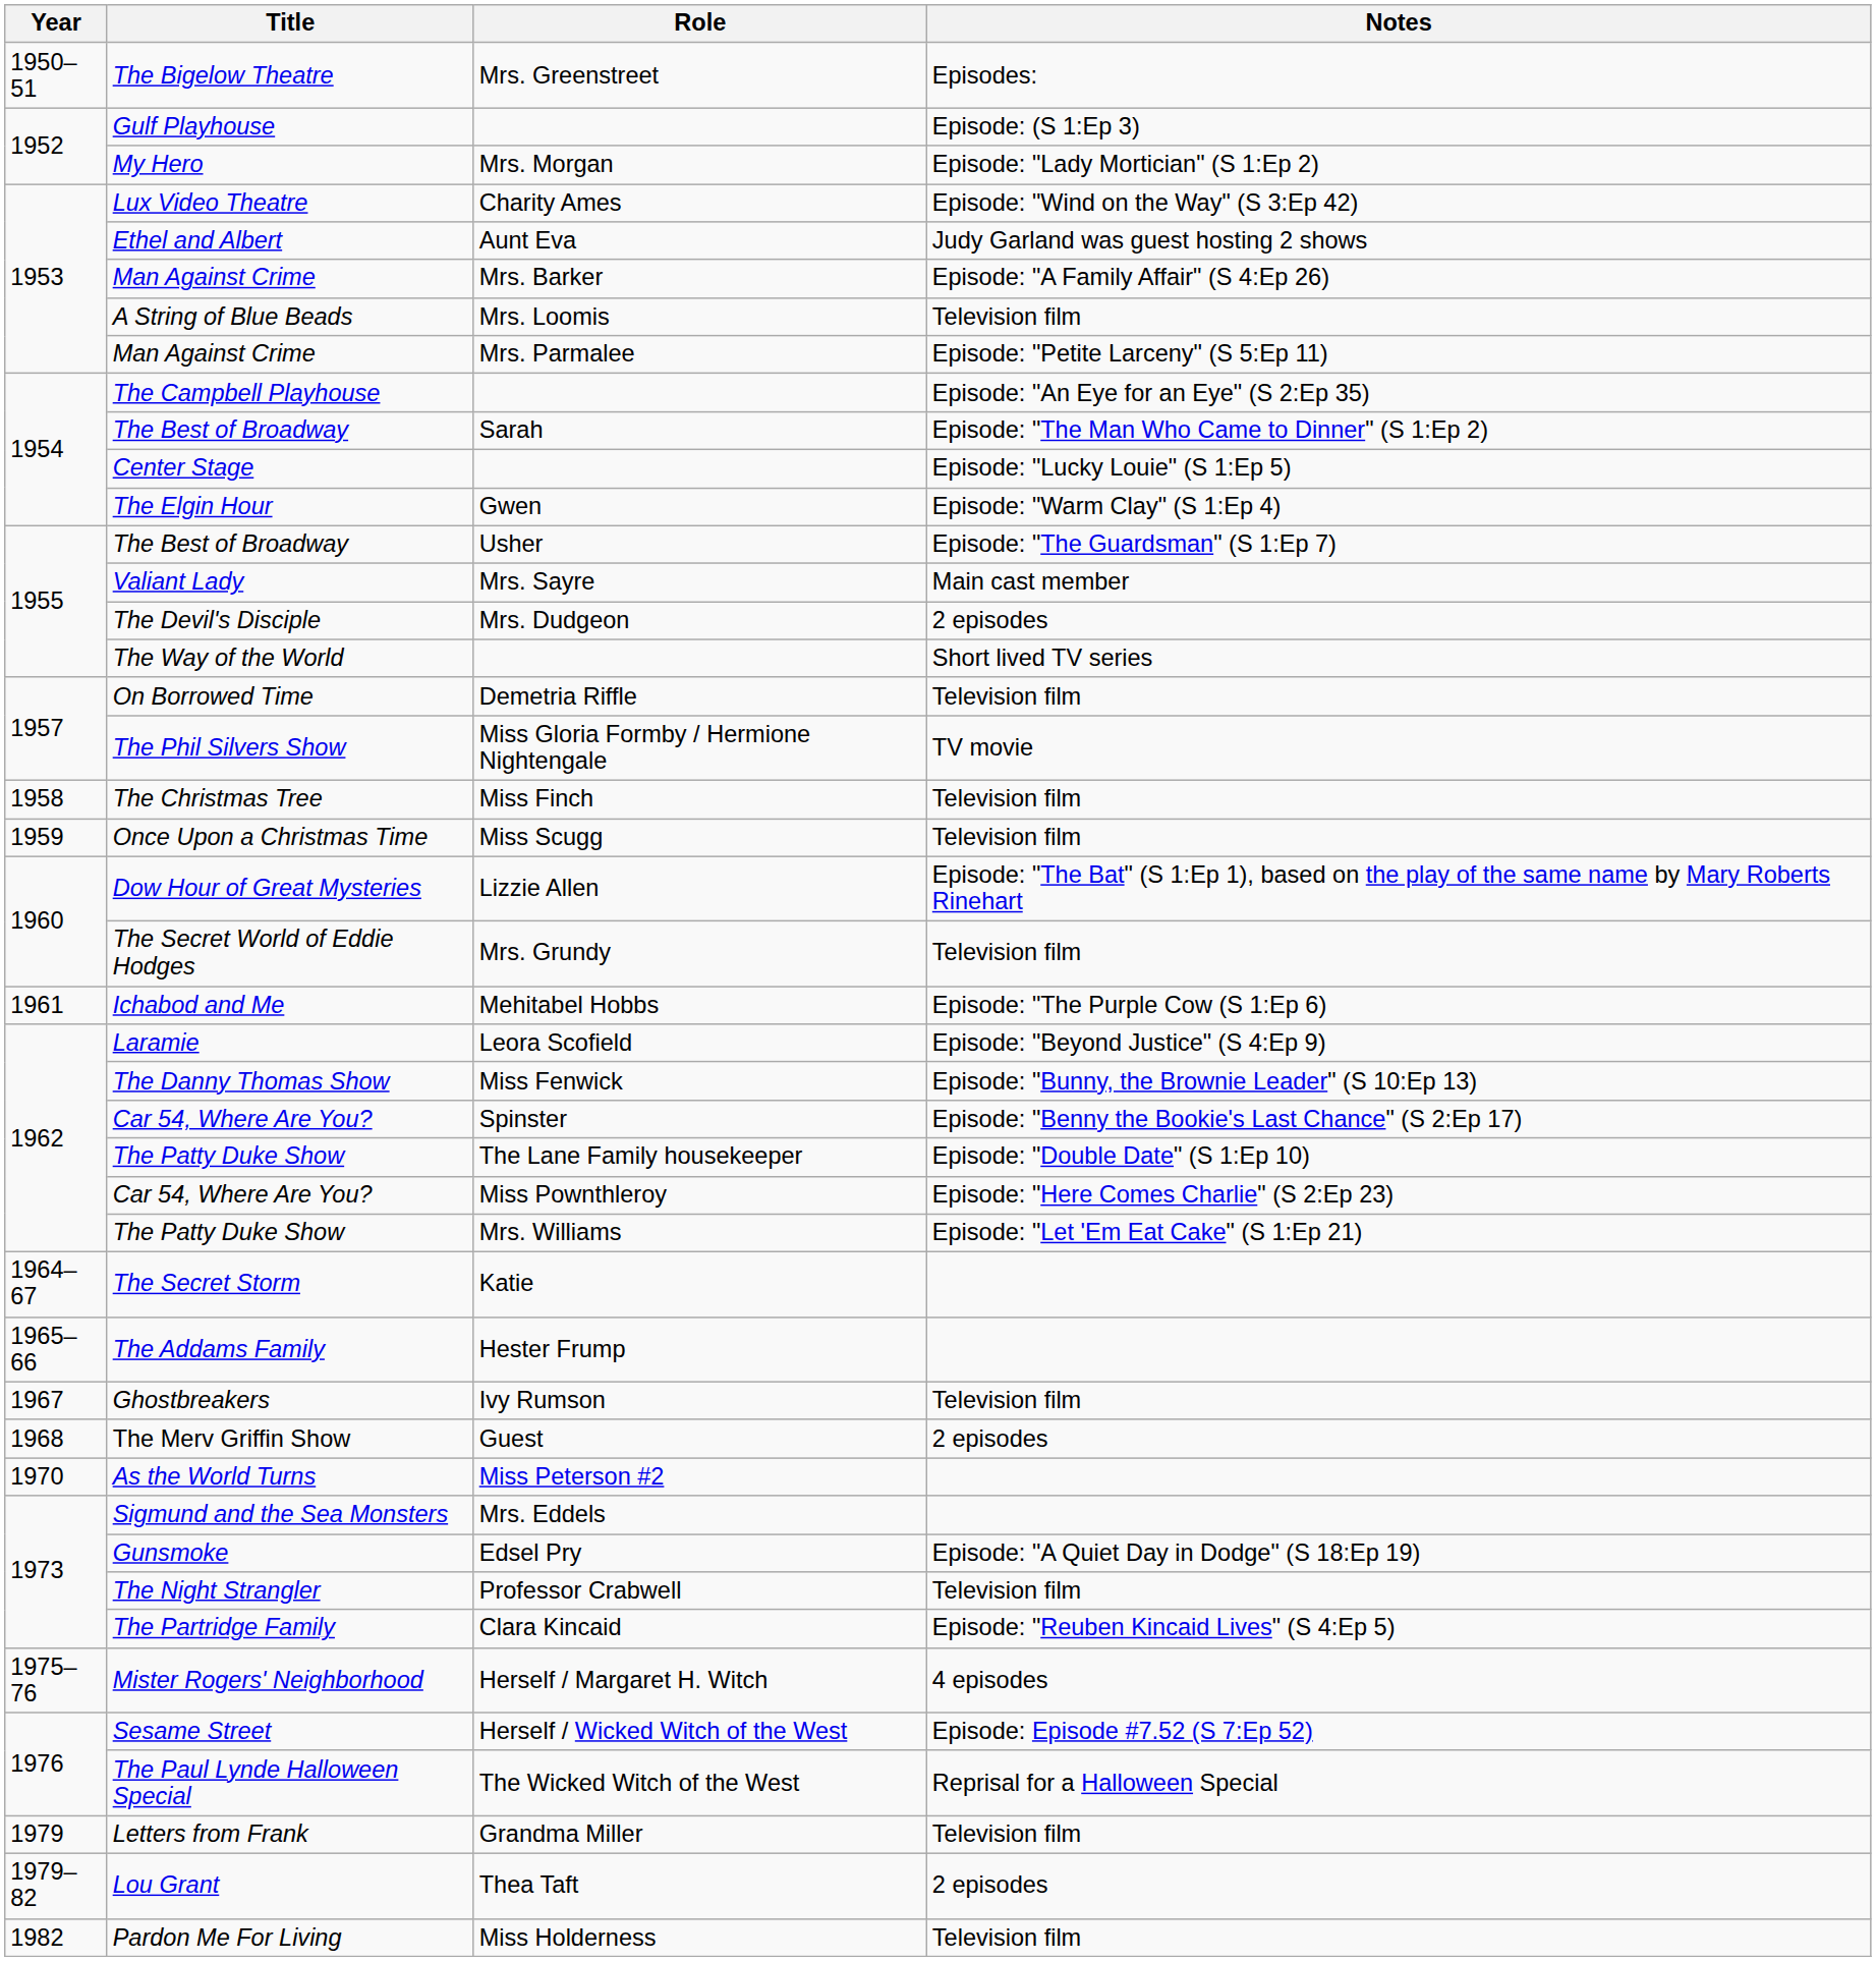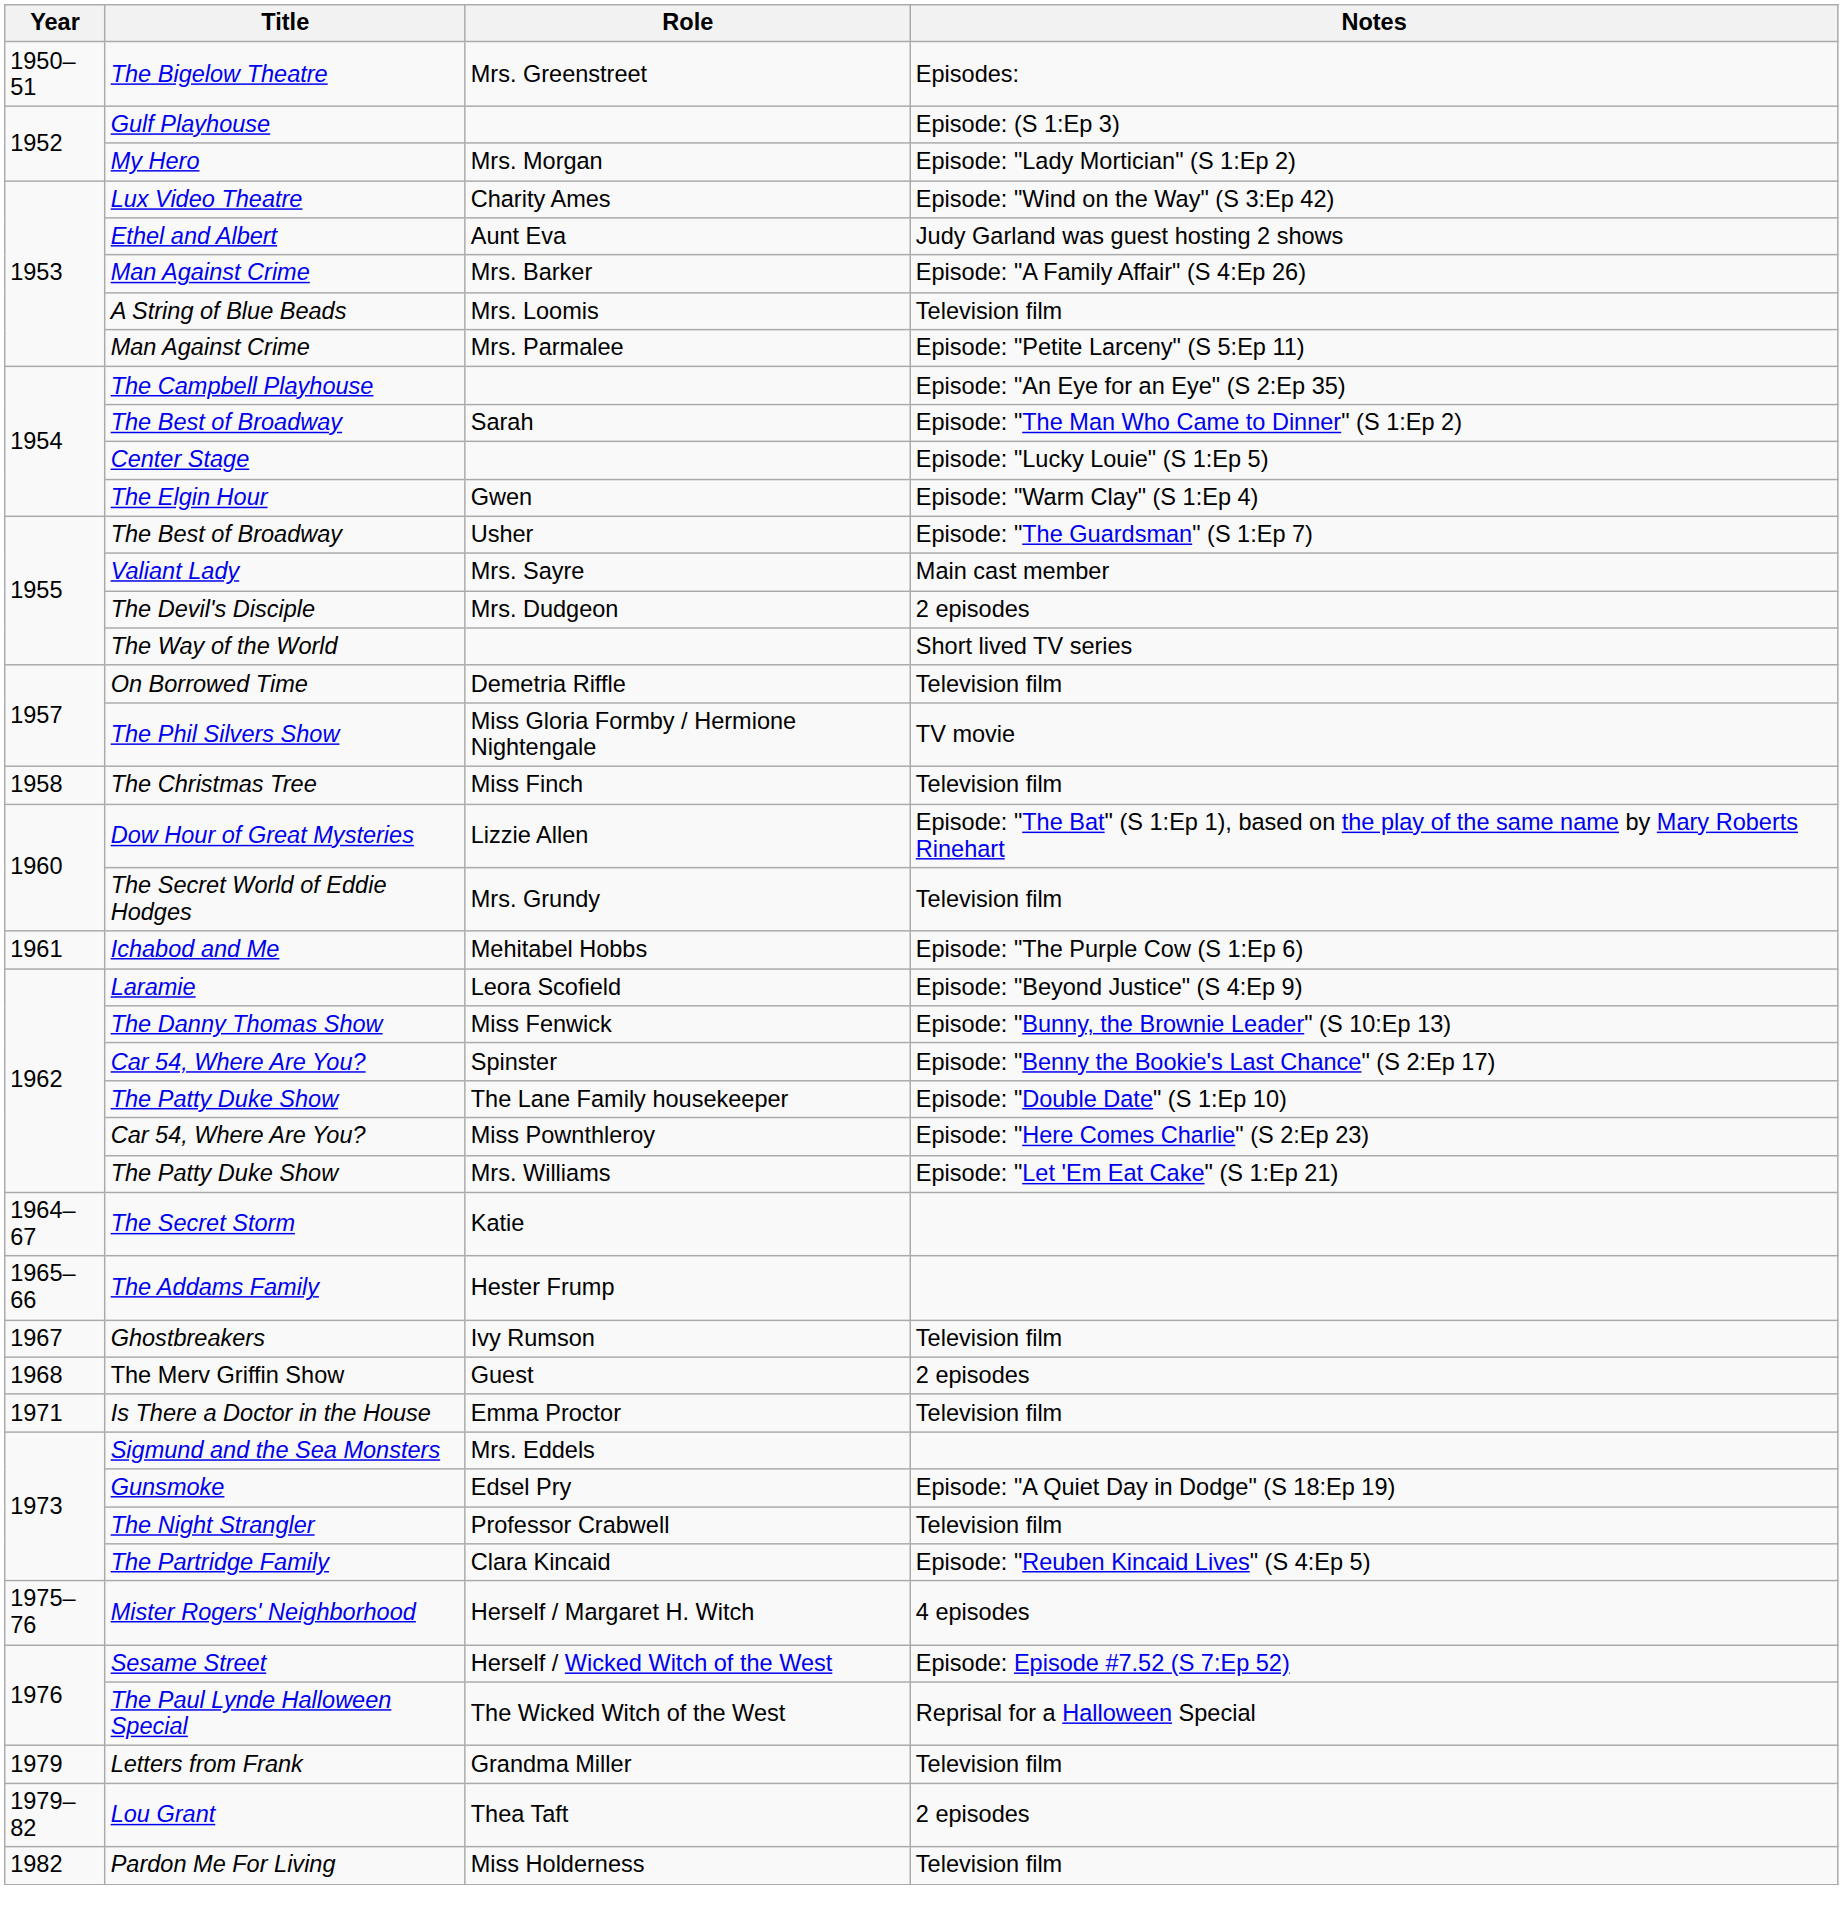 <table class="wikitable">
 <tr>
 <th>Year</th>
 <th>Title</th>
 <th>Role</th>
 <th>Notes</th>
 </tr>
 <tr>
 <td>1950–51</td>
 <td><em><a href='#'>The Bigelow Theatre</a></em></td>
 <td>Mrs. Greenstreet</td>
 <td>Episodes: </td>
 </tr>
 <tr>
 <td rowspan="2">1952</td>
 <td><em><a href='#'>Gulf Playhouse</a></em></td>
 <td></td>
 <td>Episode: (S 1:Ep 3)</td>
 </tr>
 <tr>
 <td><em><a href='#'>My Hero</a></em></td>
 <td>Mrs. Morgan</td>
 <td>Episode: "Lady Mortician" (S 1:Ep 2)</td>
 </tr>
 <tr>
 <td rowspan="5">1953</td>
 <td><em><a href='#'>Lux Video Theatre</a></em></td>
 <td>Charity Ames</td>
 <td>Episode: "Wind on the Way" (S 3:Ep 42)</td>
 </tr>
 <tr>
 <td><em><a href='#'>Ethel and Albert</a></em></td>
 <td>Aunt Eva</td>
 <td>Judy Garland was guest hosting 2 shows</td>
 </tr>
 <tr>
 <td><em><a href='#'>Man Against Crime</a></em></td>
 <td>Mrs. Barker</td>
 <td>Episode: "A Family Affair" (S 4:Ep 26)</td>
 </tr>
 <tr>
 <td><em>A String of Blue Beads</em></td>
 <td>Mrs. Loomis</td>
 <td>Television film</td>
 </tr>
 <tr>
 <td><em>Man Against Crime</em></td>
 <td>Mrs. Parmalee</td>
 <td>Episode: "Petite Larceny" (S 5:Ep 11)</td>
 </tr>
 <tr>
 <td rowspan="4">1954</td>
 <td><em><a href='#'>The Campbell Playhouse</a></em></td>
 <td></td>
 <td>Episode: "An Eye for an Eye" (S 2:Ep 35)</td>
 </tr>
 <tr>
 <td><em><a href='#'>The Best of Broadway</a></em></td>
 <td>Sarah</td>
 <td>Episode: "<a href='#'>The Man Who Came to Dinner</a>" (S 1:Ep 2)</td>
 </tr>
 <tr>
 <td><em><a href='#'>Center Stage</a></em></td>
 <td></td>
 <td>Episode: "Lucky Louie" (S 1:Ep 5)</td>
 </tr>
 <tr>
 <td><em><a href='#'>The Elgin Hour</a></em></td>
 <td>Gwen</td>
 <td>Episode: "Warm Clay" (S 1:Ep 4)</td>
 </tr>
 <tr>
 <td rowspan="4">1955</td>
 <td><em>The Best of Broadway</em></td>
 <td>Usher</td>
 <td>Episode: "<a href='#'>The Guardsman</a>" (S 1:Ep 7)</td>
 </tr>
 <tr>
 <td><em><a href='#'>Valiant Lady</a></em></td>
 <td>Mrs. Sayre</td>
 <td>Main cast member</td>
 </tr>
 <tr>
 <td><em>The Devil's Disciple</em></td>
 <td>Mrs. Dudgeon</td>
 <td>2 episodes</td>
 </tr>
 <tr>
 <td><em>The Way of the World</em></td>
 <td></td>
 <td>Short lived TV series</td>
 </tr>
 <tr>
 <td rowspan="2">1957</td>
 <td><em>On Borrowed Time</em></td>
 <td>Demetria Riffle</td>
 <td>Television film</td>
 </tr>
 <tr>
 <td><em><a href='#'>The Phil Silvers Show</a></em></td>
 <td>Miss Gloria Formby / Hermione Nightengale</td>
 <td>TV movie</td>
 </tr>
 <tr>
 <td>1958</td>
 <td><em>The Christmas Tree</em></td>
 <td>Miss Finch</td>
 <td>Television film</td>
 </tr>
 <tr>
-<td>1959</td>
-<td><em>Once Upon a Christmas Time</em></td>
-<td>Miss Scugg</td>
-<td>Television film</td>
-</tr>
-<tr>
 <td rowspan="2">1960</td>
 <td><em><a href='#'>Dow Hour of Great Mysteries</a></em></td>
 <td>Lizzie Allen</td>
 <td>Episode: "<a href='#'>The Bat</a>" (S 1:Ep 1), based on <a href='#'>the play of the same name</a> by <a href='#'>Mary Roberts Rinehart</a></td>
 </tr>
 <tr>
 <td><em>The Secret World of Eddie Hodges</em></td>
 <td>Mrs. Grundy</td>
 <td>Television film</td>
 </tr>
 <tr>
 <td>1961</td>
 <td><em><a href='#'>Ichabod and Me</a></em></td>
 <td>Mehitabel Hobbs</td>
 <td>Episode: "The Purple Cow (S 1:Ep 6)</td>
 </tr>
 <tr>
 <td rowspan="6">1962</td>
 <td><em><a href='#'>Laramie</a></em></td>
 <td>Leora Scofield</td>
 <td>Episode: "Beyond Justice" (S 4:Ep 9)</td>
 </tr>
 <tr>
 <td><em><a href='#'>The Danny Thomas Show</a></em></td>
 <td>Miss Fenwick</td>
 <td>Episode: "<a href='#'>Bunny, the Brownie Leader</a>" (S 10:Ep 13)</td>
 </tr>
 <tr>
 <td><em><a href='#'>Car 54, Where Are You?</a></em></td>
 <td>Spinster</td>
 <td>Episode: "<a href='#'>Benny the Bookie's Last Chance</a>" (S 2:Ep 17)</td>
 </tr>
 <tr>
 <td><em><a href='#'>The Patty Duke Show</a></em></td>
 <td>The Lane Family housekeeper</td>
 <td>Episode: "<a href='#'>Double Date</a>" (S 1:Ep 10)</td>
 </tr>
 <tr>
 <td><em>Car 54, Where Are You?</em></td>
 <td>Miss Pownthleroy</td>
 <td>Episode: "<a href='#'>Here Comes Charlie</a>" (S 2:Ep 23)</td>
 </tr>
 <tr>
 <td><em>The Patty Duke Show</em></td>
 <td>Mrs. Williams</td>
 <td>Episode: "<a href='#'>Let 'Em Eat Cake</a>" (S 1:Ep 21)</td>
 </tr>
 <tr>
 <td>1964–67</td>
 <td><em><a href='#'>The Secret Storm</a></em></td>
 <td>Katie</td>
 <td></td>
 </tr>
 <tr>
 <td>1965–66</td>
 <td><em><a href='#'>The Addams Family</a></em></td>
 <td>Hester Frump</td>
 <td></td>
 </tr>
 <tr>
 <td>1967</td>
 <td><em>Ghostbreakers</em></td>
 <td>Ivy Rumson</td>
 <td>Television film</td>
 </tr>
 <tr>
 <td>1968</td>
 <td>The Merv Griffin Show</td>
 <td>Guest</td>
 <td>2 episodes</td>
 </tr>
 <tr>
-<td>1970</td>
-<td><em><a href='#'>As the World Turns</a></em></td>
-<td><a href='#'>Miss Peterson #2</a></td>
-<td></td>
+<td>1971</td>
+<td><em>Is There a Doctor in the House</em></td>
+<td>Emma Proctor</td>
+<td>Television film</td>
 </tr>
 <tr>
 <td rowspan="4">1973</td>
 <td><em><a href='#'>Sigmund and the Sea Monsters</a></em></td>
 <td>Mrs. Eddels</td>
 <td></td>
 </tr>
 <tr>
 <td><em><a href='#'>Gunsmoke</a></em></td>
 <td>Edsel Pry</td>
 <td>Episode: "A Quiet Day in Dodge" (S 18:Ep 19)</td>
 </tr>
 <tr>
 <td><em><a href='#'>The Night Strangler</a></em></td>
 <td>Professor Crabwell</td>
 <td>Television film</td>
 </tr>
 <tr>
 <td><em><a href='#'>The Partridge Family</a></em></td>
 <td>Clara Kincaid</td>
 <td>Episode: "<a href='#'>Reuben Kincaid Lives</a>" (S 4:Ep 5)</td>
 </tr>
 <tr>
 <td>1975–76</td>
 <td><em><a href='#'>Mister Rogers' Neighborhood</a></em></td>
 <td>Herself / Margaret H. Witch</td>
 <td>4 episodes</td>
 </tr>
 <tr>
 <td rowspan="2">1976</td>
 <td><em><a href='#'>Sesame Street</a></em></td>
 <td>Herself / <a href='#'>Wicked Witch of the West</a></td>
 <td>Episode: <a href='#'>Episode #7.52 (S 7:Ep 52)</a></td>
 </tr>
 <tr>
 <td><em><a href='#'>The Paul Lynde Halloween Special</a></em></td>
 <td>The Wicked Witch of the West</td>
 <td>Reprisal for a <a href='#'>Halloween</a> Special</td>
 </tr>
 <tr>
 <td>1979</td>
 <td><em>Letters from Frank</em></td>
 <td>Grandma Miller</td>
 <td>Television film</td>
 </tr>
 <tr>
 <td>1979–82</td>
 <td><em><a href='#'>Lou Grant</a></em></td>
 <td>Thea Taft</td>
 <td>2 episodes</td>
 </tr>
 <tr>
 <td>1982</td>
 <td><em>Pardon Me For Living</em></td>
 <td>Miss Holderness</td>
 <td>Television film</td>
 </tr>
 <tr>
 </tr>
 </table>
